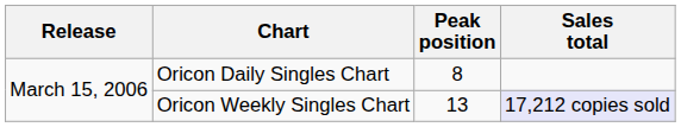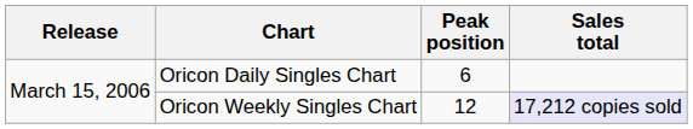 <table class="wikitable">
 <tr>
 <th>Release</th>
 <th>Chart</th>
 <th>Peak<br>position</th>
 <th>Sales<br>total</th>
 </tr>
 <tr>
 <td rowspan="2">March 15, 2006</td>
 <td>Oricon Daily Singles Chart</td>
-<td align="center">8</td>
+<td align="center">6</td>
 <td></td>
 </tr>
 <tr>
 <td>Oricon Weekly Singles Chart</td>
-<td align="center">13</td>
+<td align="center">12</td>
 <td style="background: lavender;">17,212 copies sold</td>
 </tr>
 </table>
